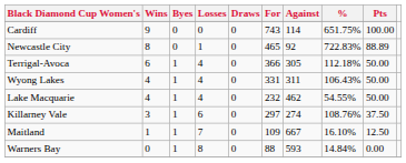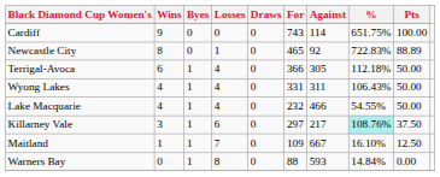 <table style="font-size: 85%; text-align: left;" class="wikitable">
 <tr>
 <th style="color:crimson">Black Diamond Cup Women's</th>
 <th style="color:crimson">Wins</th>
 <th style="color:crimson">Byes</th>
 <th style="color:crimson">Losses</th>
 <th style="color:crimson">Draws</th>
 <th style="color:crimson">For</th>
 <th style="color:crimson">Against</th>
 <th style="color:crimson">%</th>
 <th style="color:crimson">Pts</th>
 </tr>
 <tr>
 </tr>
 <tr>
 </tr>
 <tr>
 <td>Cardiff</td>
 <td>9</td>
 <td>0</td>
 <td>0</td>
 <td>0</td>
 <td>743</td>
 <td>114</td>
 <td>651.75%</td>
 <td>100.00</td>
 <td></td>
 </tr>
 <tr>
 <td>Newcastle City</td>
 <td>8</td>
 <td>0</td>
 <td>1</td>
 <td>0</td>
 <td>465</td>
 <td>92</td>
 <td>722.83%</td>
 <td>88.89</td>
 <td></td>
 </tr>
 <tr>
 <td>Terrigal-Avoca</td>
 <td>6</td>
 <td>1</td>
 <td>4</td>
 <td>0</td>
 <td>366</td>
 <td>305</td>
 <td>112.18%</td>
 <td>50.00</td>
 <td></td>
 </tr>
 <tr>
 <td>Wyong Lakes</td>
 <td>4</td>
 <td>1</td>
 <td>4</td>
 <td>0</td>
 <td>331</td>
 <td>311</td>
 <td>106.43%</td>
 <td>50.00</td>
 <td></td>
 </tr>
 <tr>
 <td>Lake Macquarie</td>
 <td>4</td>
 <td>1</td>
 <td>4</td>
 <td>0</td>
 <td>232</td>
-<td>462</td>
+<td>466</td>
 <td>54.55%</td>
 <td>50.00</td>
 <td></td>
 </tr>
 <tr>
 <td>Killarney Vale</td>
 <td>3</td>
 <td>1</td>
 <td>6</td>
 <td>0</td>
 <td>297</td>
-<td>274</td>
-<td>108.76%</td>
+<td>217</td>
+<td style="background: paleturquoise;">108.76%</td>
 <td>37.50</td>
 <td></td>
 </tr>
 <tr>
 <td>Maitland</td>
 <td>1</td>
 <td>1</td>
 <td>7</td>
 <td>0</td>
 <td>109</td>
 <td>667</td>
 <td>16.10%</td>
 <td>12.50</td>
 <td></td>
 </tr>
 <tr>
 <td>Warners Bay</td>
 <td>0</td>
 <td>1</td>
 <td>8</td>
 <td>0</td>
 <td>88</td>
 <td>593</td>
 <td>14.84%</td>
 <td>0.00</td>
 <td></td>
 </tr>
 <tr>
 </tr>
 </table>
